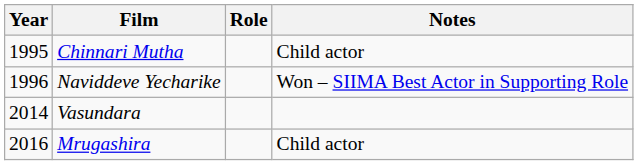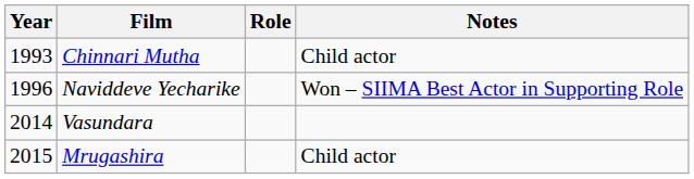 <table class="wikitable sortable">
 <tr>
 <th>Year</th>
 <th>Film</th>
 <th>Role</th>
 <th>Notes</th>
 </tr>
 <tr>
-<td>1995</td>
+<td>1993</td>
 <td><em><a href='#'>Chinnari Mutha</a></em></td>
 <td></td>
 <td>Child actor</td>
 </tr>
 <tr>
 <td>1996</td>
 <td><em>Naviddeve Yecharike</em></td>
 <td></td>
 <td>Won – <a href='#'>SIIMA Best Actor in Supporting Role</a></td>
 </tr>
 <tr>
 <td>2014</td>
 <td><em>Vasundara</em></td>
 <td></td>
 <td></td>
 </tr>
 <tr>
-<td>2016</td>
+<td>2015</td>
 <td><em><a href='#'>Mrugashira</a></em></td>
 <td></td>
 <td>Child actor</td>
 </tr>
 </table>
